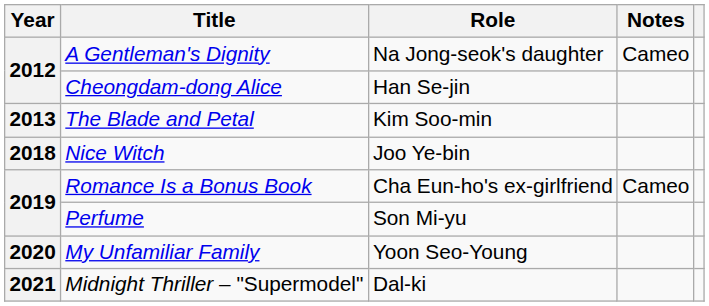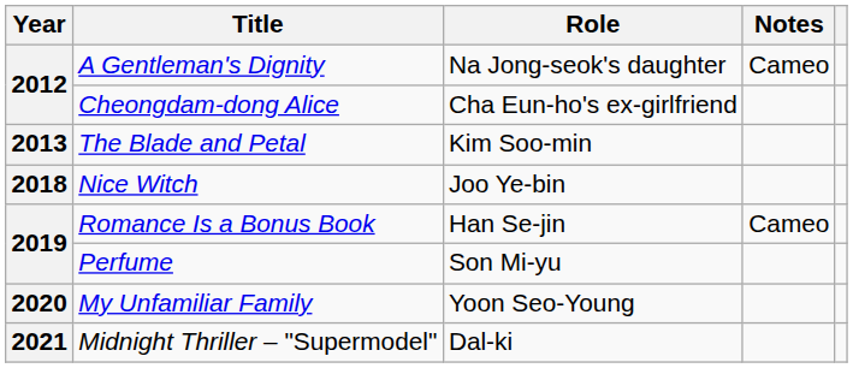 <table class="wikitable plainrowheaders sortable">
 <tr>
 <th scope="col">Year</th>
 <th scope="col">Title</th>
 <th scope="col">Role</th>
 <th scope="col">Notes</th>
 <th scope="col" class="unsortable"></th>
 </tr>
 <tr>
 <th scope="row" rowspan="2">2012</th>
 <td><em><a href='#'>A Gentleman's Dignity</a></em></td>
 <td>Na Jong-seok's daughter</td>
 <td>Cameo</td>
 <td style="text-align:center"></td>
 </tr>
 <tr>
 <td><em><a href='#'>Cheongdam-dong Alice</a></em></td>
-<td>Han Se-jin</td>
+<td>Cha Eun-ho's ex-girlfriend</td>
 <td></td>
 <td style="text-align:center"></td>
 </tr>
 <tr>
 <th scope="row">2013</th>
 <td><em><a href='#'>The Blade and Petal</a></em></td>
 <td>Kim Soo-min</td>
 <td></td>
 <td style="text-align:center"></td>
 </tr>
 <tr>
 <th scope="row">2018</th>
 <td><em><a href='#'>Nice Witch</a></em></td>
 <td>Joo Ye-bin</td>
 <td></td>
 <td style="text-align:center"></td>
 </tr>
 <tr>
 <th scope="row" rowspan="2">2019</th>
 <td><em><a href='#'>Romance Is a Bonus Book</a></em></td>
-<td>Cha Eun-ho's ex-girlfriend</td>
+<td>Han Se-jin</td>
 <td>Cameo</td>
 <td></td>
 </tr>
 <tr>
 <td><em><a href='#'>Perfume</a></em></td>
 <td>Son Mi-yu</td>
 <td></td>
 <td style="text-align:center"></td>
 </tr>
 <tr>
 <th scope="row">2020</th>
 <td><em><a href='#'>My Unfamiliar Family</a></em></td>
 <td>Yoon Seo-Young</td>
 <td></td>
 <td style="text-align:center"></td>
 </tr>
 <tr>
 <th scope="row">2021</th>
 <td><em>Midnight Thriller</em> – "Supermodel"</td>
 <td>Dal-ki</td>
 <td></td>
 <td style="text-align:center"></td>
 </tr>
 </table>
